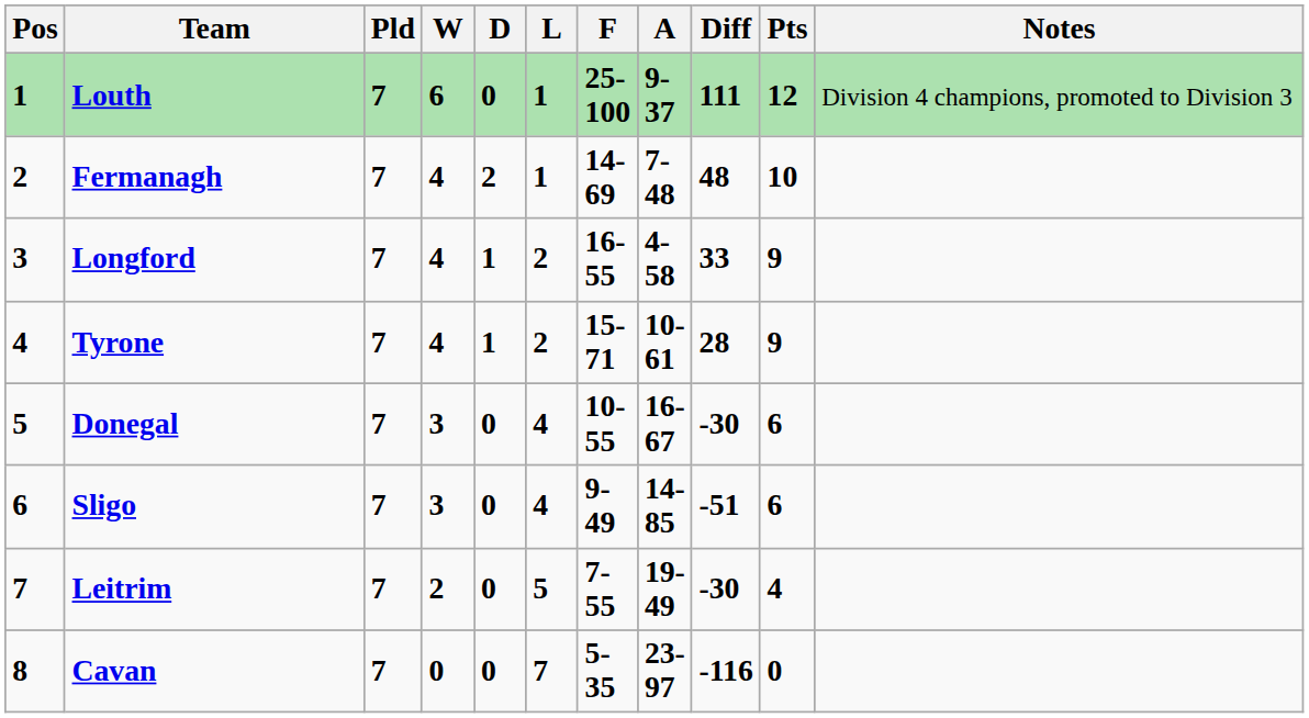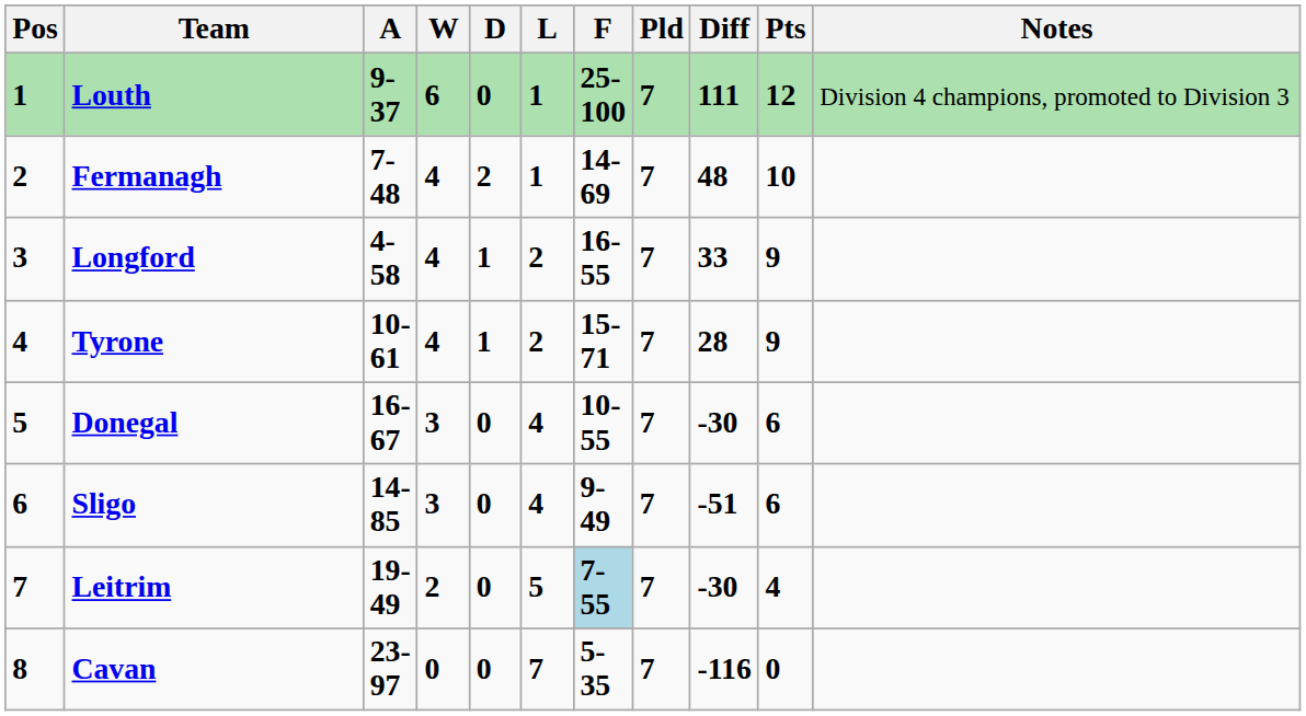 <table class="wikitable" style="text-align: centre;">
 <tr>
 <th width=20>Pos</th>
 <th width=150>Team</th>
-<th width=20>Pld</th>
+<th width=20>A</th>
 <th width=20>W</th>
 <th width=20>D</th>
 <th width=20>L</th>
 <th width=20>F</th>
-<th width=20>A</th>
+<th width=20>Pld</th>
 <th width=20>Diff</th>
 <th width=20>Pts</th>
 <th width=250>Notes</th>
 </tr>
 <tr style="background:#ACE1AF;">
 <td><strong>1</strong></td>
 <td align=left><strong> <a href='#'>Louth</a> </strong></td>
-<td><strong>7</strong></td>
+<td><strong>9-37</strong></td>
 <td><strong>6</strong></td>
 <td><strong>0</strong></td>
 <td><strong>1</strong></td>
 <td><strong>25-100</strong></td>
-<td><strong>9-37</strong></td>
+<td><strong>7</strong></td>
 <td><strong>111</strong></td>
 <td><strong>12</strong></td>
 <td><small> Division 4 champions, promoted to Division 3</small></td>
 </tr>
 <tr>
 <td><strong>2</strong></td>
 <td align=left><strong> <a href='#'>Fermanagh</a> </strong></td>
-<td><strong>7</strong></td>
+<td><strong>7-48</strong></td>
 <td><strong>4</strong></td>
 <td><strong>2</strong></td>
 <td><strong>1</strong></td>
 <td><strong>14-69</strong></td>
-<td><strong>7-48</strong></td>
+<td><strong>7</strong></td>
 <td><strong>48</strong></td>
 <td><strong>10</strong></td>
 <td></td>
 </tr>
 <tr>
 <td><strong>3</strong></td>
 <td align=left><strong> <a href='#'>Longford</a> </strong></td>
-<td><strong>7</strong></td>
+<td><strong>4-58</strong></td>
 <td><strong>4</strong></td>
 <td><strong>1</strong></td>
 <td><strong>2</strong></td>
 <td><strong>16-55</strong></td>
-<td><strong>4-58</strong></td>
+<td><strong>7</strong></td>
 <td><strong>33</strong></td>
 <td><strong>9</strong></td>
 <td></td>
 </tr>
 <tr>
 <td><strong>4</strong></td>
 <td align=left><strong> <a href='#'>Tyrone</a> </strong></td>
-<td><strong>7</strong></td>
+<td><strong>10-61</strong></td>
 <td><strong>4</strong></td>
 <td><strong>1</strong></td>
 <td><strong>2</strong></td>
 <td><strong>15-71</strong></td>
-<td><strong>10-61</strong></td>
+<td><strong>7</strong></td>
 <td><strong>28</strong></td>
 <td><strong>9</strong></td>
 <td></td>
 </tr>
 <tr>
 <td><strong>5</strong></td>
 <td align=left><strong> <a href='#'>Donegal</a> </strong></td>
-<td><strong>7</strong></td>
+<td><strong>16-67</strong></td>
 <td><strong>3</strong></td>
 <td><strong>0</strong></td>
 <td><strong>4</strong></td>
 <td><strong>10-55</strong></td>
-<td><strong>16-67</strong></td>
+<td><strong>7</strong></td>
 <td><strong>-30</strong></td>
 <td><strong>6</strong></td>
 <td></td>
 </tr>
 <tr>
 <td><strong>6</strong></td>
 <td align=left><strong> <a href='#'>Sligo</a> </strong></td>
-<td><strong>7</strong></td>
+<td><strong>14-85</strong></td>
 <td><strong>3</strong></td>
 <td><strong>0</strong></td>
 <td><strong>4</strong></td>
 <td><strong>9-49</strong></td>
-<td><strong>14-85</strong></td>
+<td><strong>7</strong></td>
 <td><strong>-51</strong></td>
 <td><strong>6</strong></td>
 <td></td>
 </tr>
 <tr>
 <td><strong>7</strong></td>
 <td align=left><strong> <a href='#'>Leitrim</a> </strong></td>
-<td><strong>7</strong></td>
+<td><strong>19-49</strong></td>
 <td><strong>2</strong></td>
 <td><strong>0</strong></td>
 <td><strong>5</strong></td>
-<td><strong>7-55</strong></td>
-<td><strong>19-49</strong></td>
+<td style="background: lightblue;"><strong>7-55</strong></td>
+<td><strong>7</strong></td>
 <td><strong>-30</strong></td>
 <td><strong>4</strong></td>
 <td></td>
 </tr>
 <tr>
 <td><strong>8</strong></td>
 <td align=left><strong> <a href='#'>Cavan</a> </strong></td>
-<td><strong>7</strong></td>
+<td><strong>23-97</strong></td>
 <td><strong>0</strong></td>
 <td><strong>0</strong></td>
 <td><strong>7</strong></td>
 <td><strong>5-35</strong></td>
-<td><strong>23-97</strong></td>
+<td><strong>7</strong></td>
 <td><strong>-116</strong></td>
 <td><strong>0</strong></td>
 <td></td>
 </tr>
 </table>
